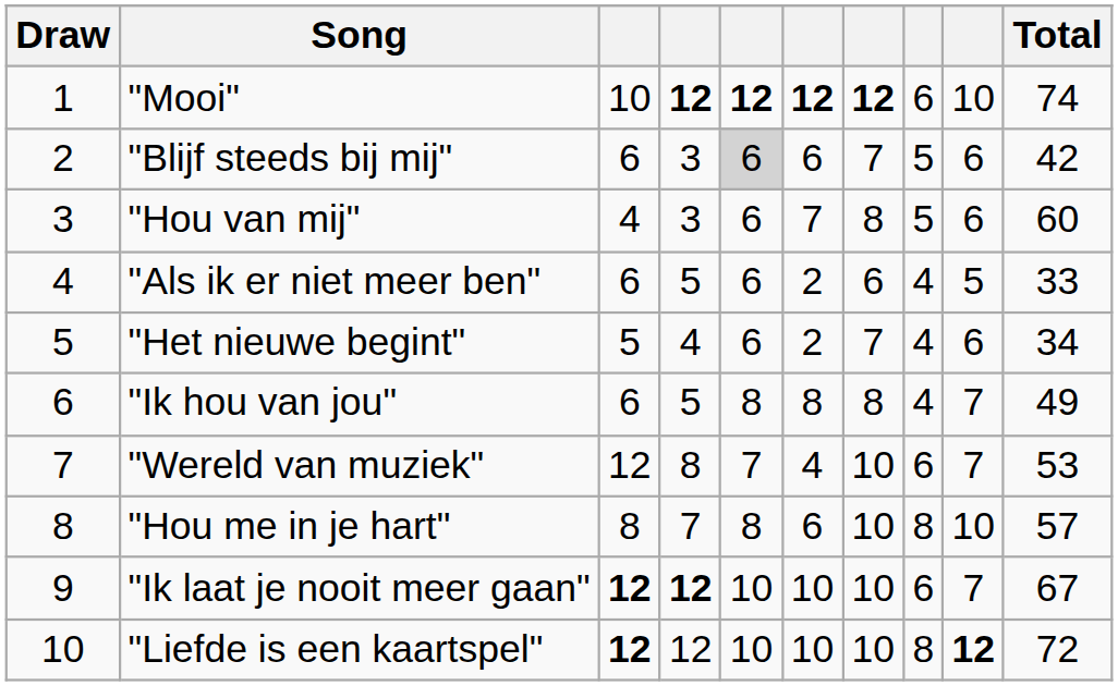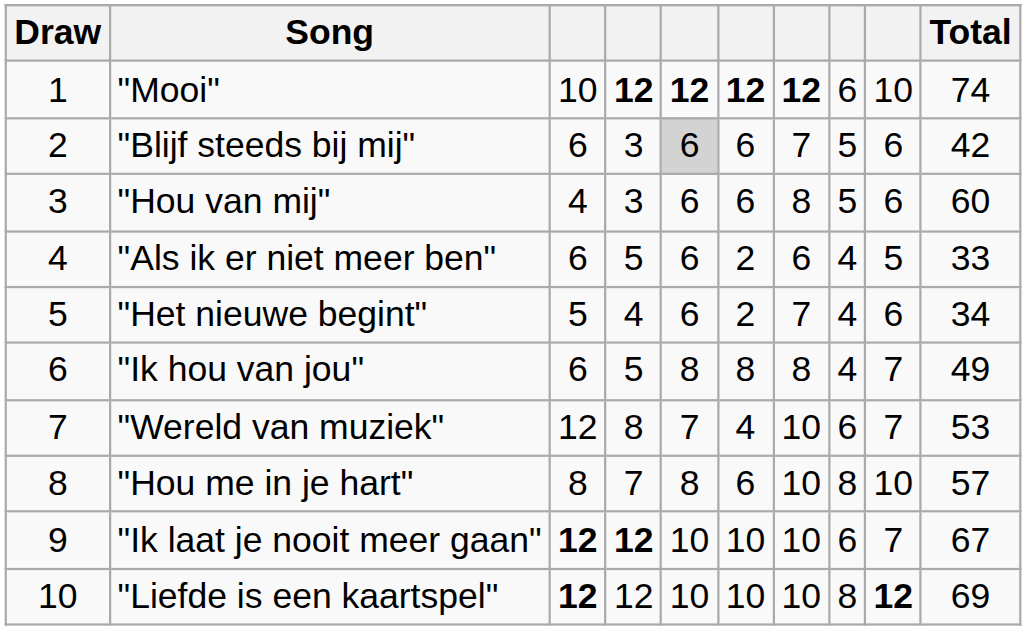 <table class="wikitable" style="margin: 1em auto 1em auto; text-align:center">
 <tr>
 </tr>
 <tr>
 <th>Draw</th>
 <th>Song</th>
 <th></th>
 <th></th>
 <th></th>
 <th></th>
 <th></th>
 <th></th>
 <th></th>
 <th>Total</th>
 </tr>
 <tr>
 <td>1</td>
 <td align="left">"Mooi"</td>
 <td>10</td>
 <td><strong>12</strong></td>
 <td><strong>12</strong></td>
 <td><strong>12</strong></td>
 <td><strong>12</strong></td>
 <td>6</td>
 <td>10</td>
 <td>74</td>
 </tr>
 <tr>
 <td>2</td>
 <td align="left">"Blijf steeds bij mij"</td>
 <td>6</td>
 <td>3</td>
 <td style="background: lightgrey;">6</td>
 <td>6</td>
 <td>7</td>
 <td>5</td>
 <td>6</td>
 <td>42</td>
 </tr>
 <tr>
 <td>3</td>
 <td align="left">"Hou van mij"</td>
 <td>4</td>
 <td>3</td>
 <td>6</td>
-<td>7</td>
+<td>6</td>
 <td>8</td>
 <td>5</td>
 <td>6</td>
 <td>60</td>
 </tr>
 <tr>
 <td>4</td>
 <td align="left">"Als ik er niet meer ben"</td>
 <td>6</td>
 <td>5</td>
 <td>6</td>
 <td>2</td>
 <td>6</td>
 <td>4</td>
 <td>5</td>
 <td>33</td>
 </tr>
 <tr>
 <td>5</td>
 <td align="left">"Het nieuwe begint"</td>
 <td>5</td>
 <td>4</td>
 <td>6</td>
 <td>2</td>
 <td>7</td>
 <td>4</td>
 <td>6</td>
 <td>34</td>
 </tr>
 <tr>
 <td>6</td>
 <td align="left">"Ik hou van jou"</td>
 <td>6</td>
 <td>5</td>
 <td>8</td>
 <td>8</td>
 <td>8</td>
 <td>4</td>
 <td>7</td>
 <td>49</td>
 </tr>
 <tr>
 <td>7</td>
 <td align="left">"Wereld van muziek"</td>
 <td>12</td>
 <td>8</td>
 <td>7</td>
 <td>4</td>
 <td>10</td>
 <td>6</td>
 <td>7</td>
 <td>53</td>
 </tr>
 <tr>
 <td>8</td>
 <td align="left">"Hou me in je hart"</td>
 <td>8</td>
 <td>7</td>
 <td>8</td>
 <td>6</td>
 <td>10</td>
 <td>8</td>
 <td>10</td>
 <td>57</td>
 </tr>
 <tr>
 <td>9</td>
 <td align="left">"Ik laat je nooit meer gaan"</td>
 <td><strong>12</strong></td>
 <td><strong>12</strong></td>
 <td>10</td>
 <td>10</td>
 <td>10</td>
 <td>6</td>
 <td>7</td>
 <td>67</td>
 </tr>
 <tr>
 <td>10</td>
 <td align="left">"Liefde is een kaartspel"</td>
 <td><strong>12</strong></td>
 <td>12</td>
 <td>10</td>
 <td>10</td>
 <td>10</td>
 <td>8</td>
 <td><strong>12</strong></td>
-<td>72</td>
+<td>69</td>
 </tr>
 </table>
